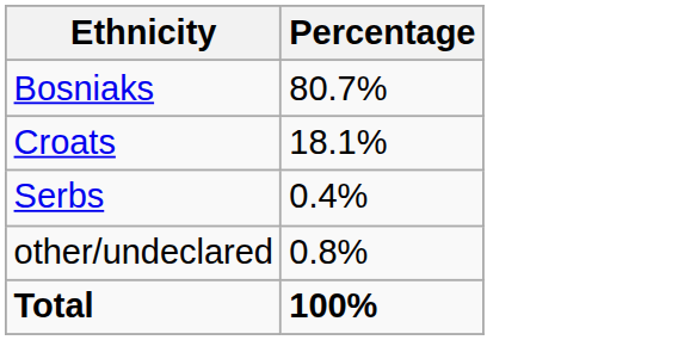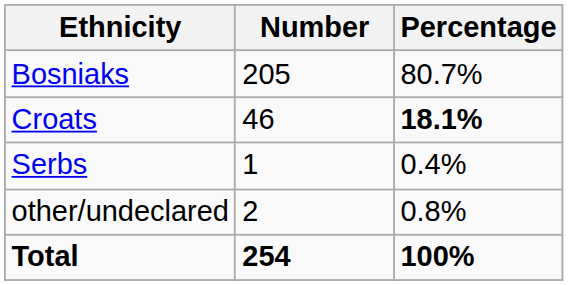 <table class="wikitable">
 <tr>
 <th width="100px">Ethnicity</th>
+<th width="80px">Number</th>
 <th width="80px">Percentage</th>
 </tr>
 <tr>
 <td><a href='#'>Bosniaks</a></td>
+<td>205</td>
 <td>80.7%</td>
 </tr>
 <tr>
 <td><a href='#'>Croats</a></td>
-<td>18.1%</td>
+<td>46</td>
+<td><strong>18.1%</strong></td>
 </tr>
 <tr>
 <td><a href='#'>Serbs</a></td>
+<td>1</td>
 <td>0.4%</td>
 </tr>
 <tr>
 <td>other/undeclared</td>
+<td>2</td>
 <td>0.8%</td>
 </tr>
 <tr>
 <td><strong>Total</strong></td>
+<td><strong>254</strong></td>
 <td><strong>100%</strong></td>
 </tr>
 </table>
